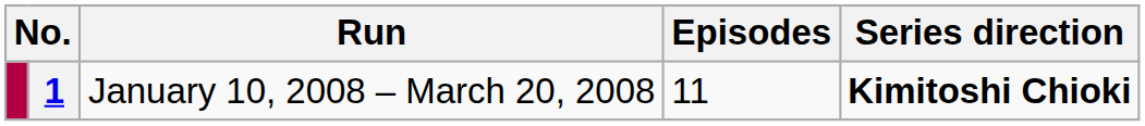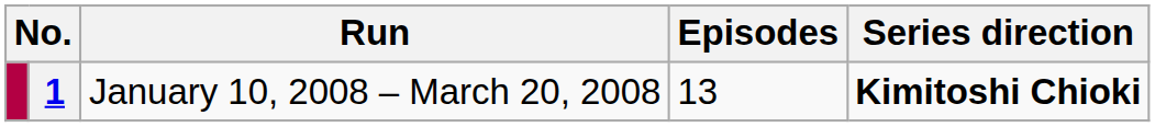 <table class="wikitable sortable">
 <tr>
 <th colspan="2">No.</th>
 <th>Run</th>
 <th>Episodes</th>
 <th>Series <strong>direction</strong></th>
 </tr>
 <tr>
 <th style="background:#B30043;"></th>
 <th><a href='#'>1</a></th>
 <td>January 10, 2008 – March 20, 2008</td>
-<td>11</td>
+<td>13</td>
 <td><strong>Kimitoshi Chioki</strong></td>
 </tr>
 </table>
